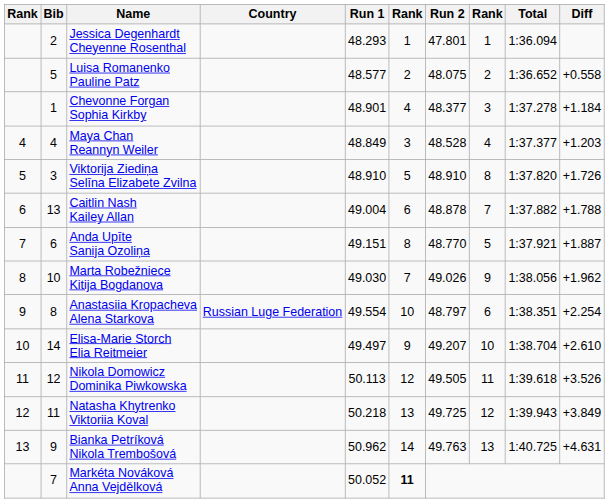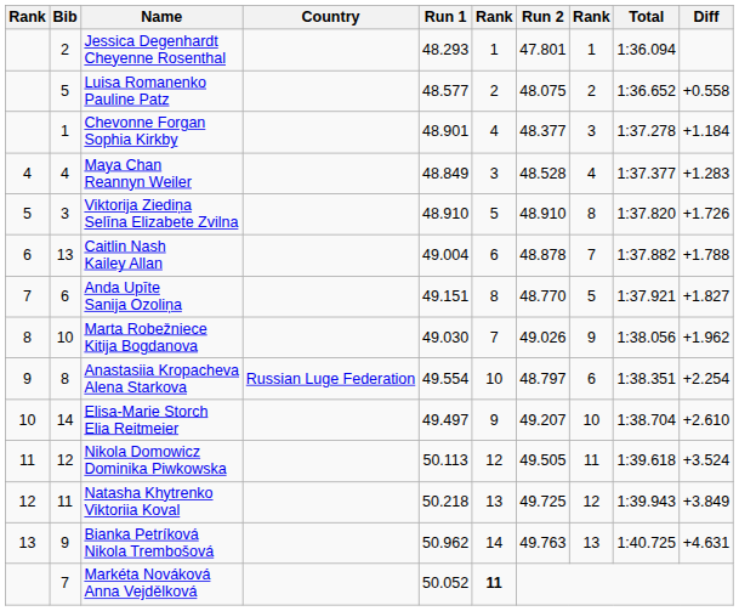 <table class="wikitable sortable" style="text-align:center">
 <tr>
 <th>Rank</th>
 <th>Bib</th>
 <th>Name</th>
 <th>Country</th>
 <th>Run 1</th>
 <th>Rank</th>
 <th>Run 2</th>
 <th>Rank</th>
 <th>Total</th>
 <th>Diff</th>
 </tr>
 <tr>
 <td></td>
 <td>2</td>
 <td align=left><a href='#'>Jessica  Degenhardt</a><br><a href='#'>Cheyenne Rosenthal</a></td>
 <td align=left></td>
 <td>48.293</td>
 <td>1</td>
 <td>47.801</td>
 <td>1</td>
 <td>1:36.094</td>
 <td></td>
 </tr>
 <tr>
 <td></td>
 <td>5</td>
 <td align=left><a href='#'>Luisa Romanenko</a><br><a href='#'>Pauline Patz</a></td>
 <td align=left></td>
 <td>48.577</td>
 <td>2</td>
 <td>48.075</td>
 <td>2</td>
 <td>1:36.652</td>
 <td>+0.558</td>
 </tr>
 <tr>
 <td></td>
 <td>1</td>
 <td align=left><a href='#'>Chevonne Forgan</a><br><a href='#'>Sophia Kirkby</a></td>
 <td align=left></td>
 <td>48.901</td>
 <td>4</td>
 <td>48.377</td>
 <td>3</td>
 <td>1:37.278</td>
 <td>+1.184</td>
 </tr>
 <tr>
 <td>4</td>
 <td>4</td>
 <td align=left><a href='#'>Maya Chan</a><br><a href='#'>Reannyn Weiler</a></td>
 <td align=left></td>
 <td>48.849</td>
 <td>3</td>
 <td>48.528</td>
 <td>4</td>
 <td>1:37.377</td>
-<td>+1.203</td>
+<td>+1.283</td>
 </tr>
 <tr>
 <td>5</td>
 <td>3</td>
 <td align=left><a href='#'>Viktorija Ziediņa</a><br><a href='#'>Selīna Elizabete Zvilna</a></td>
 <td align=left></td>
 <td>48.910</td>
 <td>5</td>
 <td>48.910</td>
 <td>8</td>
 <td>1:37.820</td>
 <td>+1.726</td>
 </tr>
 <tr>
 <td>6</td>
 <td>13</td>
 <td align=left><a href='#'>Caitlin Nash</a><br><a href='#'>Kailey Allan</a></td>
 <td align=left></td>
 <td>49.004</td>
 <td>6</td>
 <td>48.878</td>
 <td>7</td>
 <td>1:37.882</td>
 <td>+1.788</td>
 </tr>
 <tr>
 <td>7</td>
 <td>6</td>
 <td align=left><a href='#'>Anda Upīte</a><br><a href='#'>Sanija Ozoliņa</a></td>
 <td align=left></td>
 <td>49.151</td>
 <td>8</td>
 <td>48.770</td>
 <td>5</td>
 <td>1:37.921</td>
-<td>+1.887</td>
+<td>+1.827</td>
 </tr>
 <tr>
 <td>8</td>
 <td>10</td>
 <td align=left><a href='#'>Marta Robežniece</a><br><a href='#'>Kitija Bogdanova</a></td>
 <td align=left></td>
 <td>49.030</td>
 <td>7</td>
 <td>49.026</td>
 <td>9</td>
 <td>1:38.056</td>
 <td>+1.962</td>
 </tr>
 <tr>
 <td>9</td>
 <td>8</td>
 <td align=left><a href='#'>Anastasiia Kropacheva</a><br><a href='#'>Alena Starkova</a></td>
 <td align=left><a href='#'>Russian Luge Federation</a></td>
 <td>49.554</td>
 <td>10</td>
 <td>48.797</td>
 <td>6</td>
 <td>1:38.351</td>
 <td>+2.254</td>
 </tr>
 <tr>
 <td>10</td>
 <td>14</td>
 <td align=left><a href='#'>Elisa-Marie Storch</a><br><a href='#'>Elia Reitmeier</a></td>
 <td align=left></td>
 <td>49.497</td>
 <td>9</td>
 <td>49.207</td>
 <td>10</td>
 <td>1:38.704</td>
 <td>+2.610</td>
 </tr>
 <tr>
 <td>11</td>
 <td>12</td>
 <td align=left><a href='#'>Nikola Domowicz</a><br><a href='#'>Dominika Piwkowska</a></td>
 <td align=left></td>
 <td>50.113</td>
 <td>12</td>
 <td>49.505</td>
 <td>11</td>
 <td>1:39.618</td>
-<td>+3.526</td>
+<td>+3.524</td>
 </tr>
 <tr>
 <td>12</td>
 <td>11</td>
 <td align=left><a href='#'>Natasha Khytrenko</a><br><a href='#'>Viktoriia Koval</a></td>
 <td align=left></td>
 <td>50.218</td>
 <td>13</td>
 <td>49.725</td>
 <td>12</td>
 <td>1:39.943</td>
 <td>+3.849</td>
 </tr>
 <tr>
 <td>13</td>
 <td>9</td>
 <td align=left><a href='#'>Bianka Petríková</a><br><a href='#'>Nikola Trembošová</a></td>
 <td align=left></td>
 <td>50.962</td>
 <td>14</td>
 <td>49.763</td>
 <td>13</td>
 <td>1:40.725</td>
 <td>+4.631</td>
 </tr>
 <tr>
 <td></td>
 <td>7</td>
 <td align=left><a href='#'>Markéta Nováková</a><br><a href='#'>Anna Vejdělková</a></td>
 <td align=left></td>
 <td>50.052</td>
 <td><strong>11</strong></td>
 <td colspan=4></td>
 </tr>
 </table>
